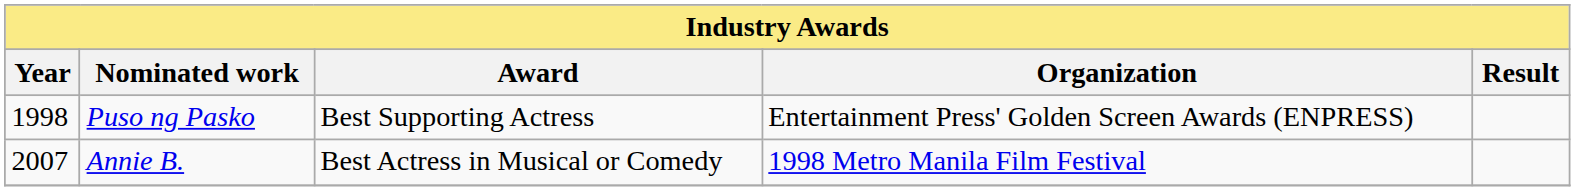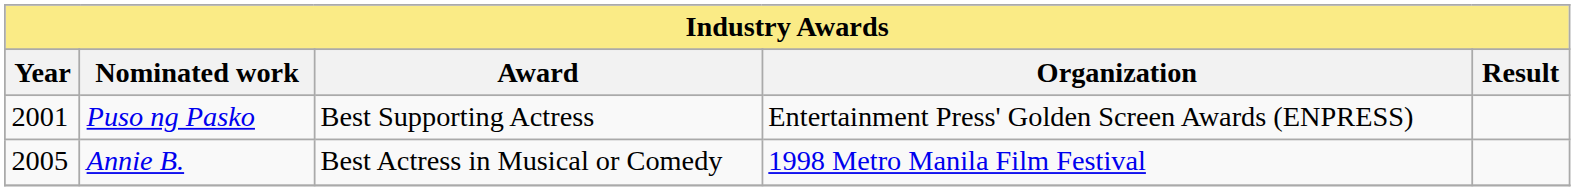 <table width="70%" class="wikitable sortable">
 <tr>
 <th colspan="5" - style="background:#FAEB86;" align="center">Industry Awards</th>
 </tr>
 <tr>
 <th>Year</th>
 <th>Nominated work</th>
 <th>Award</th>
 <th>Organization</th>
 <th>Result</th>
 </tr>
 <tr>
-<td>1998</td>
+<td>2001</td>
 <td><em><a href='#'>Puso ng Pasko</a></em></td>
 <td>Best Supporting Actress</td>
 <td>Entertainment Press' Golden Screen Awards (ENPRESS)</td>
 <td></td>
 </tr>
 <tr>
-<td>2007</td>
+<td>2005</td>
 <td><em><a href='#'>Annie B.</a></em></td>
 <td>Best Actress in Musical or Comedy</td>
 <td><a href='#'>1998 Metro Manila Film Festival</a></td>
 <td></td>
 </tr>
 <tr>
 </tr>
 </table>
